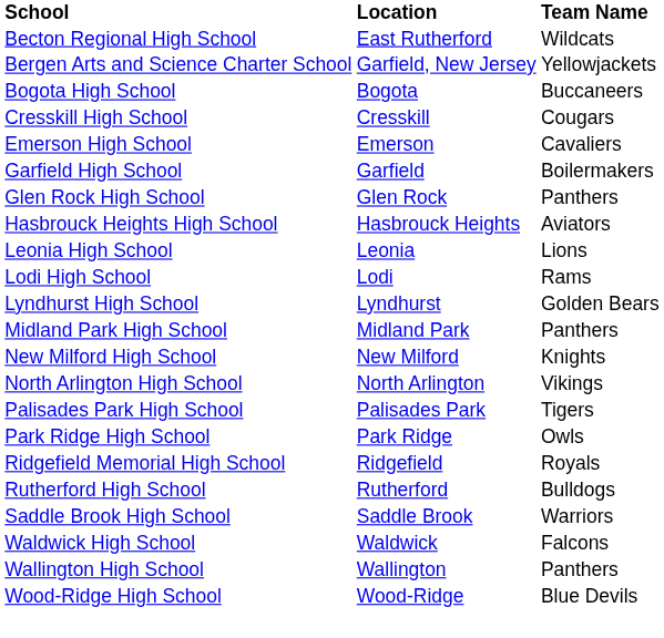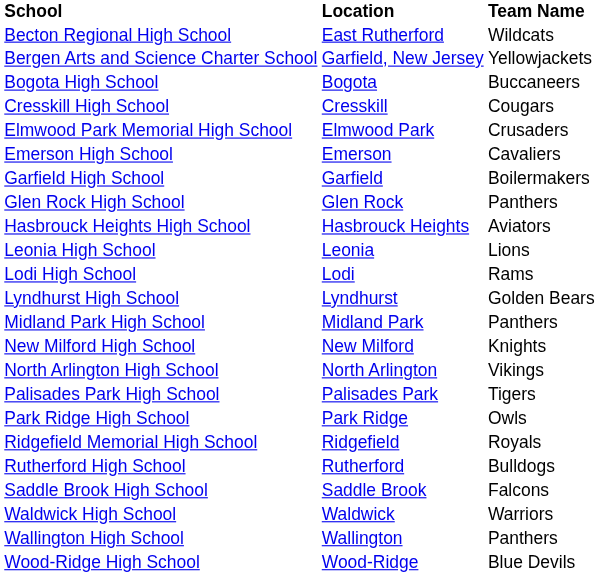 <table>
 <tr>
 <td><strong>School</strong></td>
 <td><strong>Location</strong></td>
 <td><strong>Team Name</strong></td>
 </tr>
 <tr>
 <td><a href='#'>Becton Regional High School</a></td>
 <td><a href='#'>East Rutherford</a></td>
 <td>Wildcats</td>
 </tr>
 <tr>
 <td><a href='#'>Bergen Arts and Science Charter School</a></td>
 <td><a href='#'>Garfield, New Jersey</a></td>
 <td>Yellowjackets</td>
 </tr>
 <tr>
 <td><a href='#'>Bogota High School</a></td>
 <td><a href='#'>Bogota</a></td>
 <td>Buccaneers</td>
 </tr>
 <tr>
 <td><a href='#'>Cresskill High School</a></td>
 <td><a href='#'>Cresskill</a></td>
 <td>Cougars</td>
+</tr>
+<tr>
+<td><a href='#'>Elmwood Park Memorial High School</a></td>
+<td><a href='#'>Elmwood Park</a></td>
+<td>Crusaders</td>
 </tr>
 <tr>
 <td><a href='#'>Emerson High School</a></td>
 <td><a href='#'>Emerson</a></td>
 <td>Cavaliers</td>
 </tr>
 <tr>
 <td><a href='#'>Garfield High School</a></td>
 <td><a href='#'>Garfield</a></td>
 <td>Boilermakers</td>
 </tr>
 <tr>
 <td><a href='#'>Glen Rock High School</a></td>
 <td><a href='#'>Glen Rock</a></td>
 <td>Panthers</td>
 </tr>
 <tr>
 <td><a href='#'>Hasbrouck Heights High School</a></td>
 <td><a href='#'>Hasbrouck Heights</a></td>
 <td>Aviators</td>
 </tr>
 <tr>
 <td><a href='#'>Leonia High School</a></td>
 <td><a href='#'>Leonia</a></td>
 <td>Lions</td>
 </tr>
 <tr>
 <td><a href='#'>Lodi High School</a></td>
 <td><a href='#'>Lodi</a></td>
 <td>Rams</td>
 </tr>
 <tr>
 <td><a href='#'>Lyndhurst High School</a></td>
 <td><a href='#'>Lyndhurst</a></td>
 <td>Golden Bears</td>
 </tr>
 <tr>
 <td><a href='#'>Midland Park High School</a></td>
 <td><a href='#'>Midland Park</a></td>
 <td>Panthers</td>
 </tr>
 <tr>
 <td><a href='#'>New Milford High School</a></td>
 <td><a href='#'>New Milford</a></td>
 <td>Knights</td>
 </tr>
 <tr>
 <td><a href='#'>North Arlington High School</a></td>
 <td><a href='#'>North Arlington</a></td>
 <td>Vikings</td>
 </tr>
 <tr>
 <td><a href='#'>Palisades Park High School</a></td>
 <td><a href='#'>Palisades Park</a></td>
 <td>Tigers</td>
 </tr>
 <tr>
 <td><a href='#'>Park Ridge High School</a></td>
 <td><a href='#'>Park Ridge</a></td>
 <td>Owls</td>
 </tr>
 <tr>
 <td><a href='#'>Ridgefield Memorial High School</a></td>
 <td><a href='#'>Ridgefield</a></td>
 <td>Royals</td>
 </tr>
 <tr>
 <td><a href='#'>Rutherford High School</a></td>
 <td><a href='#'>Rutherford</a></td>
 <td>Bulldogs</td>
 </tr>
 <tr>
 <td><a href='#'>Saddle Brook High School</a></td>
 <td><a href='#'>Saddle Brook</a></td>
-<td>Warriors</td>
+<td>Falcons</td>
 </tr>
 <tr>
 <td><a href='#'>Waldwick High School</a></td>
 <td><a href='#'>Waldwick</a></td>
-<td>Falcons</td>
+<td>Warriors</td>
 </tr>
 <tr>
 <td><a href='#'>Wallington High School</a></td>
 <td><a href='#'>Wallington</a></td>
 <td>Panthers</td>
 </tr>
 <tr>
 <td><a href='#'>Wood-Ridge High School</a></td>
 <td><a href='#'>Wood-Ridge</a></td>
 <td>Blue Devils</td>
 </tr>
 <tr>
 </tr>
 </table>
